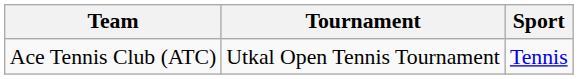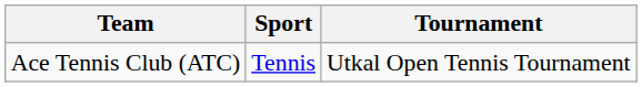 <table class="wikitable">
 <tr>
 <th>Team</th>
+<th>Sport</th>
 <th>Tournament</th>
-<th>Sport</th>
 </tr>
 <tr>
 <td>Ace Tennis Club (ATC)</td>
+<td><a href='#'>Tennis</a></td>
 <td>Utkal Open Tennis Tournament</td>
-<td><a href='#'>Tennis</a></td>
 </tr>
 </table>
